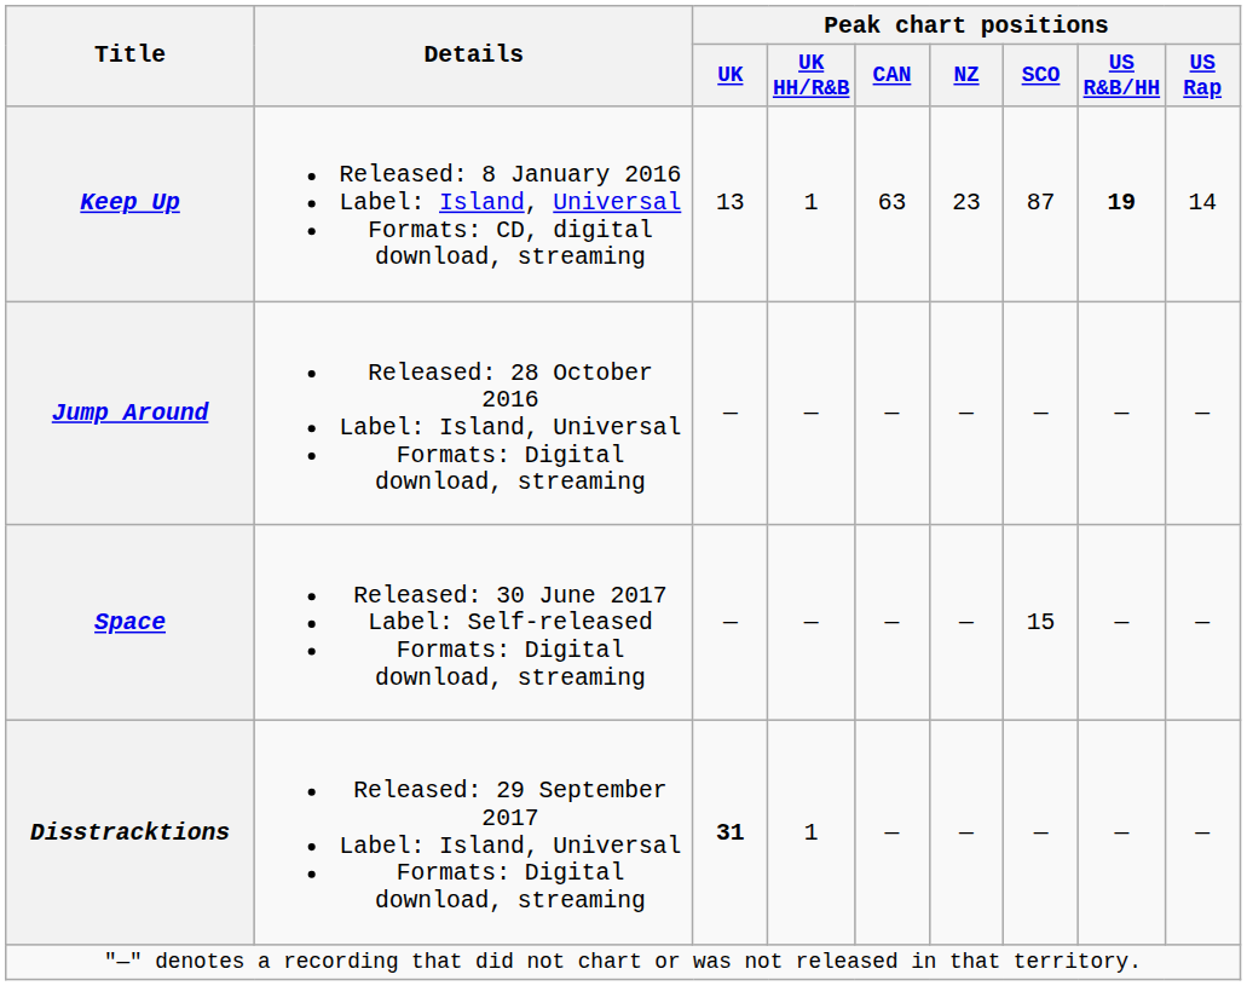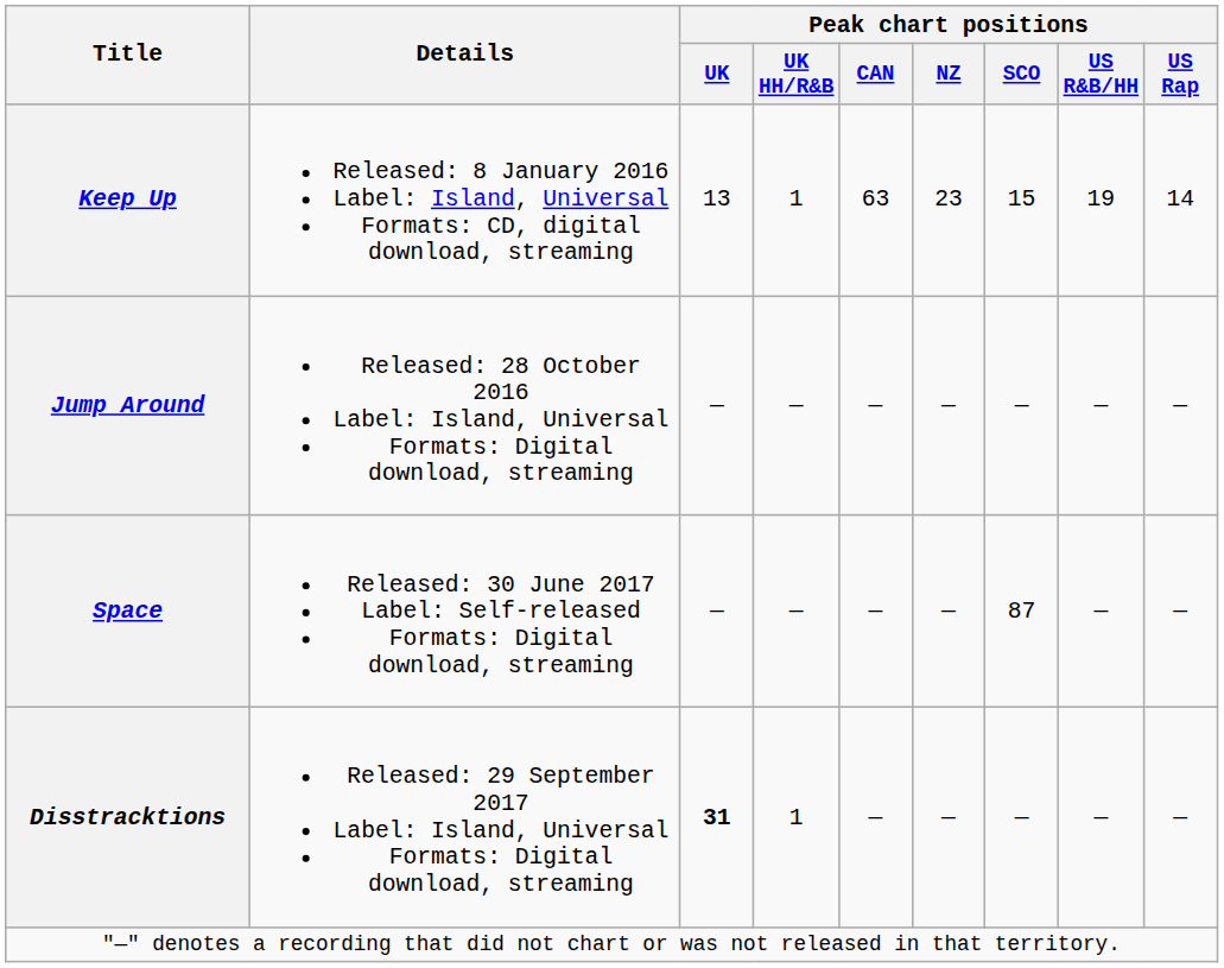 <table class="wikitable plainrowheaders" style="text-align:center;">
 <tr>
 <th scope="col" rowspan="2" style="width:10em;">Title</th>
 <th scope="col" rowspan="2" style="width:18em;">Details</th>
 <th scope="col" colspan="7">Peak chart positions</th>
 </tr>
 <tr>
 <th scope="col" style="width:3em;font-size:90%;"><a href='#'>UK</a><br></th>
 <th scope="col" style="width:3em;font-size:90%;"><a href='#'>UK<br>HH/R&B</a><br></th>
 <th scope="col" style="width:3em;font-size:90%;"><a href='#'>CAN</a><br></th>
 <th scope="col" style="width:3em;font-size:90%;"><a href='#'>NZ</a><br></th>
 <th scope="col" style="width:3em;font-size:90%;"><a href='#'>SCO</a><br></th>
 <th scope="col" style="width:3em;font-size:90%;"><a href='#'>US<br>R&B/HH</a><br></th>
 <th scope="col" style="width:3em;font-size:90%;"><a href='#'>US<br>Rap</a><br></th>
 </tr>
 <tr>
 <th scope="row"><em><a href='#'>Keep Up</a></em></th>
 <td><br><ul><li>Released: 8 January 2016</li><li>Label: <a href='#'>Island</a>, <a href='#'>Universal</a></li><li>Formats: CD, digital download, streaming</li></ul></td>
 <td>13</td>
 <td>1</td>
 <td>63</td>
 <td>23</td>
-<td>87</td>
-<td><strong>19</strong></td>
+<td>15</td>
+<td>19</td>
 <td>14</td>
 </tr>
 <tr>
 <th scope="row"><em><a href='#'>Jump Around</a></em></th>
 <td><br><ul><li>Released: 28 October 2016</li><li>Label: Island, Universal</li><li>Formats: Digital download, streaming</li></ul></td>
 <td>—</td>
 <td>—</td>
 <td>—</td>
 <td>—</td>
 <td>—</td>
 <td>—</td>
 <td>—</td>
 </tr>
 <tr>
 <th scope="row"><em><a href='#'>Space</a></em></th>
 <td><br><ul><li>Released: 30 June 2017</li><li>Label: Self-released</li><li>Formats: Digital download, streaming</li></ul></td>
 <td>—</td>
 <td>—</td>
 <td>—</td>
 <td>—</td>
-<td>15</td>
+<td>87</td>
 <td>—</td>
 <td>—</td>
 </tr>
 <tr>
 <th scope="row"><em>Disstracktions</em></th>
 <td><br><ul><li>Released: 29 September 2017</li><li>Label: Island, Universal</li><li>Formats: Digital download, streaming</li></ul></td>
 <td><strong>31</strong></td>
 <td>1</td>
 <td>—</td>
 <td>—</td>
 <td>—</td>
 <td>—</td>
 <td>—</td>
 </tr>
 <tr>
 <td colspan="10" style="font-size:90%">"—" denotes a recording that did not chart or was not released in that territory.</td>
 </tr>
 </table>
